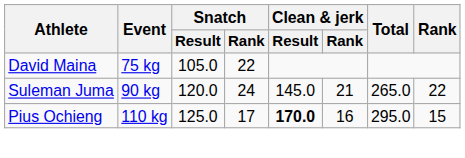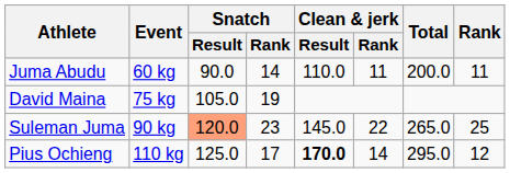 <table class="wikitable" style="font-size:90%">
 <tr>
 <th rowspan="2">Athlete</th>
 <th rowspan="2">Event</th>
 <th colspan="2">Snatch</th>
 <th colspan="2">Clean & jerk</th>
 <th rowspan="2">Total</th>
 <th rowspan="2">Rank</th>
 </tr>
 <tr style="font-size:95%">
 <th>Result</th>
 <th>Rank</th>
 <th>Result</th>
 <th>Rank</th>
 </tr>
 <tr align=center>
+<td align=left><a href='#'>Juma Abudu</a></td>
+<td align=left><a href='#'>60 kg</a></td>
+<td>90.0</td>
+<td>14</td>
+<td>110.0</td>
+<td>11</td>
+<td>200.0</td>
+<td>11</td>
+</tr>
+<tr align=center>
 <td align=left><a href='#'>David Maina</a></td>
 <td align=left><a href='#'>75 kg</a></td>
 <td>105.0</td>
-<td>22</td>
+<td>19</td>
 <td colspan=2></td>
 <td colspan=2></td>
 </tr>
 <tr align=center>
 <td align=left><a href='#'>Suleman Juma</a></td>
 <td align=left><a href='#'>90 kg</a></td>
-<td>120.0</td>
-<td>24</td>
+<td style="background: lightsalmon;">120.0</td>
+<td>23</td>
 <td>145.0</td>
-<td>21</td>
+<td>22</td>
 <td>265.0</td>
-<td>22</td>
+<td>25</td>
 </tr>
 <tr align=center>
 <td align=left><a href='#'>Pius Ochieng</a></td>
 <td align=left><a href='#'>110 kg</a></td>
 <td>125.0</td>
 <td>17</td>
 <td><strong>170.0</strong></td>
-<td>16</td>
+<td>14</td>
 <td>295.0</td>
-<td>15</td>
+<td>12</td>
 </tr>
 </table>
